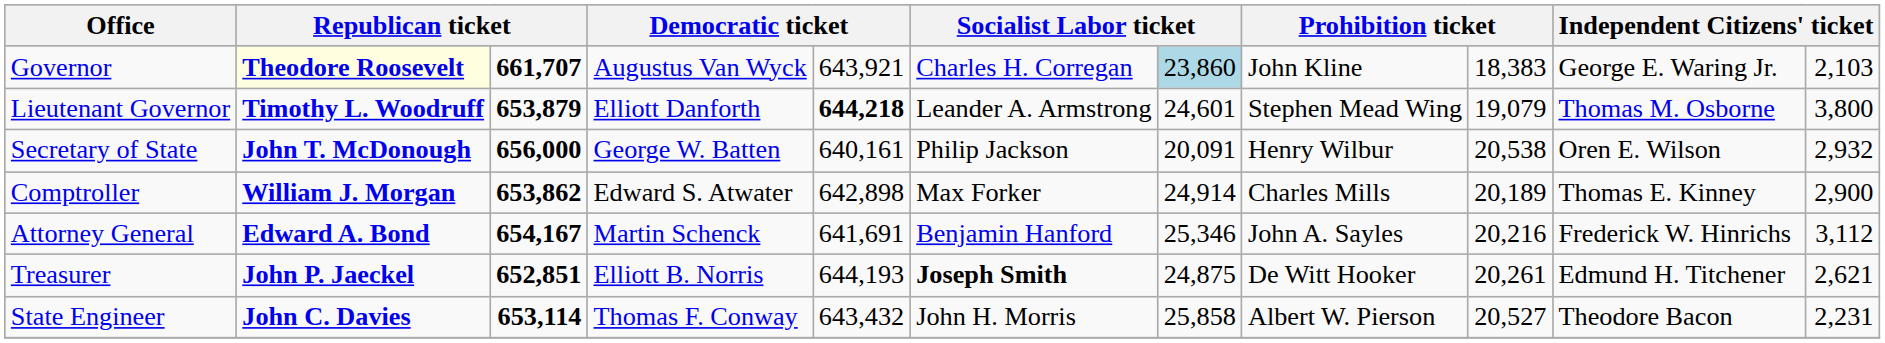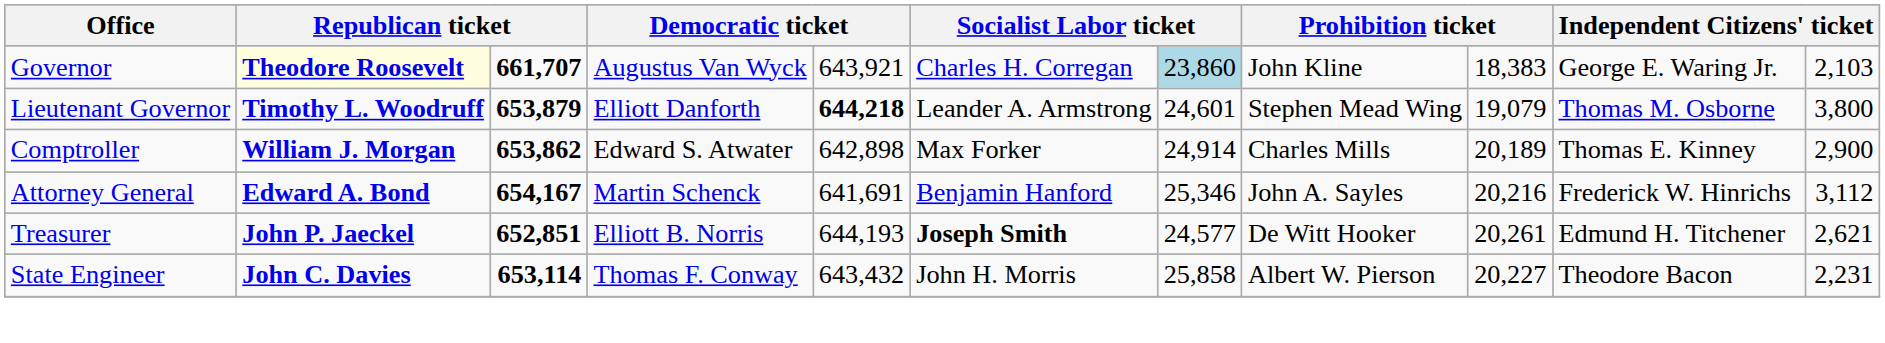 <table class=wikitable>
 <tr bgcolor=lightgrey>
 <th>Office</th>
 <th colspan="2" ><a href='#'>Republican</a> ticket</th>
 <th colspan="2" ><a href='#'>Democratic</a> ticket</th>
 <th colspan="2" ><a href='#'>Socialist Labor</a> ticket</th>
 <th colspan="2" ><a href='#'>Prohibition</a> ticket</th>
 <th colspan="2" >Independent Citizens' ticket</th>
 </tr>
 <tr>
 <td><a href='#'>Governor</a></td>
 <td style="background: lightyellow;"><strong><a href='#'>Theodore Roosevelt</a></strong></td>
 <td align="right"><strong>661,707</strong></td>
 <td><a href='#'>Augustus Van Wyck</a></td>
 <td align="right">643,921</td>
 <td><a href='#'>Charles H. Corregan</a></td>
 <td align="right" style="background: lightblue;">23,860</td>
 <td>John Kline</td>
 <td align="right">18,383</td>
 <td>George E. Waring Jr.</td>
 <td align="right">2,103</td>
 </tr>
 <tr>
 <td><a href='#'>Lieutenant Governor</a></td>
 <td><strong><a href='#'>Timothy L. Woodruff</a></strong></td>
 <td align="right"><strong>653,879</strong></td>
 <td><a href='#'>Elliott Danforth</a></td>
 <td align="right"><strong>644,218</strong></td>
 <td>Leander A. Armstrong</td>
 <td align="right">24,601</td>
 <td>Stephen Mead Wing</td>
 <td align="right">19,079</td>
 <td><a href='#'>Thomas M. Osborne</a></td>
 <td align="right">3,800</td>
 </tr>
 <tr>
-<td><a href='#'>Secretary of State</a></td>
-<td><strong><a href='#'>John T. McDonough</a></strong></td>
-<td align="right"><strong>656,000</strong></td>
-<td><a href='#'>George W. Batten</a></td>
-<td align="right">640,161</td>
-<td>Philip Jackson</td>
-<td align="right">20,091</td>
-<td>Henry Wilbur</td>
-<td align="right">20,538</td>
-<td>Oren E. Wilson</td>
-<td align="right">2,932</td>
-</tr>
-<tr>
 <td><a href='#'>Comptroller</a></td>
 <td><strong><a href='#'>William J. Morgan</a></strong></td>
 <td align="right"><strong>653,862</strong></td>
 <td>Edward S. Atwater</td>
 <td align="right">642,898</td>
 <td>Max Forker</td>
 <td align="right">24,914</td>
 <td>Charles Mills</td>
 <td align="right">20,189</td>
 <td>Thomas E. Kinney</td>
 <td align="right">2,900</td>
 </tr>
 <tr>
 <td><a href='#'>Attorney General</a></td>
 <td><strong><a href='#'>Edward A. Bond</a></strong></td>
 <td align="right"><strong>654,167</strong></td>
 <td><a href='#'>Martin Schenck</a></td>
 <td align="right">641,691</td>
 <td><a href='#'>Benjamin Hanford</a></td>
 <td align="right">25,346</td>
 <td>John A. Sayles</td>
 <td align="right">20,216</td>
 <td>Frederick W. Hinrichs</td>
 <td align="right">3,112</td>
 </tr>
 <tr>
 <td><a href='#'>Treasurer</a></td>
 <td><strong><a href='#'>John P. Jaeckel</a></strong></td>
 <td align="right"><strong>652,851</strong></td>
 <td><a href='#'>Elliott B. Norris</a></td>
 <td align="right">644,193</td>
 <td><strong>Joseph Smith</strong></td>
-<td align="right">24,875</td>
+<td align="right">24,577</td>
 <td>De Witt Hooker</td>
 <td align="right">20,261</td>
 <td>Edmund H. Titchener</td>
 <td align="right">2,621</td>
 </tr>
 <tr>
 <td><a href='#'>State Engineer</a></td>
 <td><strong><a href='#'>John C. Davies</a></strong></td>
 <td align="right"><strong>653,114</strong></td>
 <td><a href='#'>Thomas F. Conway</a></td>
 <td align="right">643,432</td>
 <td>John H. Morris</td>
 <td align="right">25,858</td>
 <td>Albert W. Pierson</td>
-<td align="right">20,527</td>
+<td align="right">20,227</td>
 <td>Theodore Bacon</td>
 <td align="right">2,231</td>
 </tr>
 <tr>
 </tr>
 </table>
